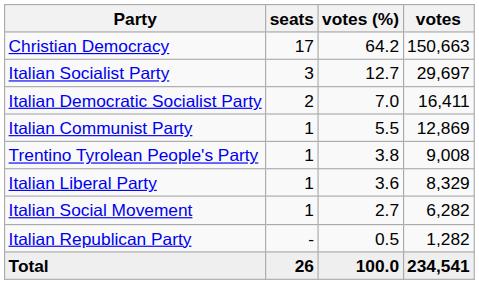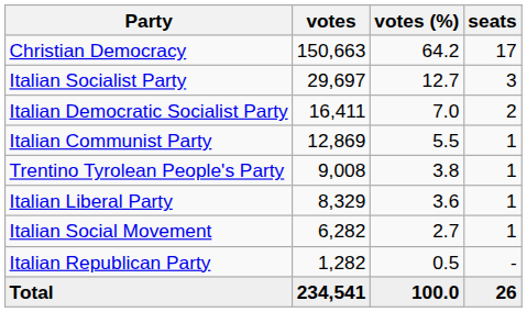 <table class="wikitable" style="font-size:95%; text-align:right;">
 <tr>
 <th>Party</th>
+<th>votes</th>
+<th>votes (%)</th>
 <th>seats</th>
-<th>votes (%)</th>
-<th>votes</th>
 </tr>
 <tr>
 <td align=left><a href='#'>Christian Democracy</a></td>
+<td>150,663</td>
+<td>64.2</td>
 <td>17</td>
-<td>64.2</td>
-<td>150,663</td>
 </tr>
 <tr>
 <td align=left><a href='#'>Italian Socialist Party</a></td>
+<td>29,697</td>
+<td>12.7</td>
 <td>3</td>
-<td>12.7</td>
-<td>29,697</td>
 </tr>
 <tr>
 <td align=left><a href='#'>Italian Democratic Socialist Party</a></td>
+<td>16,411</td>
+<td>7.0</td>
 <td>2</td>
-<td>7.0</td>
-<td>16,411</td>
 </tr>
 <tr>
 <td align=left><a href='#'>Italian Communist Party</a></td>
+<td>12,869</td>
+<td>5.5</td>
 <td>1</td>
-<td>5.5</td>
-<td>12,869</td>
 </tr>
 <tr>
 <td align=left><a href='#'>Trentino Tyrolean People's Party</a></td>
+<td>9,008</td>
+<td>3.8</td>
 <td>1</td>
-<td>3.8</td>
-<td>9,008</td>
 </tr>
 <tr>
 <td align=left><a href='#'>Italian Liberal Party</a></td>
+<td>8,329</td>
+<td>3.6</td>
 <td>1</td>
-<td>3.6</td>
-<td>8,329</td>
 </tr>
 <tr>
 <td align=left><a href='#'>Italian Social Movement</a></td>
+<td>6,282</td>
+<td>2.7</td>
 <td>1</td>
-<td>2.7</td>
-<td>6,282</td>
 </tr>
 <tr>
 <td align=left><a href='#'>Italian Republican Party</a></td>
+<td>1,282</td>
+<td>0.5</td>
 <td>-</td>
-<td>0.5</td>
-<td>1,282</td>
 </tr>
 <tr bgcolor="EFEFEF">
 <td align=left><strong>Total</strong></td>
+<td><strong>234,541</strong></td>
+<td><strong>100.0</strong></td>
 <td><strong>26</strong></td>
-<td><strong>100.0</strong></td>
-<td><strong>234,541</strong></td>
 </tr>
 </table>
